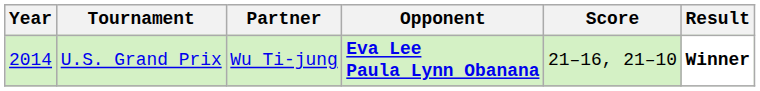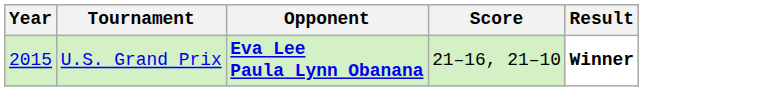 <table class="sortable wikitable" style="font-size: 90%;">
 <tr>
 <th>Year</th>
 <th>Tournament</th>
-<th>Partner</th>
 <th>Opponent</th>
 <th>Score</th>
 <th>Result</th>
 </tr>
 <tr style="background:#D4F1C5">
-<td align="center"><a href='#'>2014</a></td>
+<td align="center"><a href='#'>2015</a></td>
 <td align="left"><a href='#'>U.S. Grand Prix</a></td>
-<td align="left"> <a href='#'>Wu Ti-jung</a></td>
 <td align="left"><strong> <a href='#'>Eva Lee</a> <br>  <a href='#'>Paula Lynn Obanana</a></strong></td>
 <td align="left">21–16, 21–10</td>
 <td style="text-align:left; background:white"> <strong>Winner</strong></td>
 </tr>
 </table>
